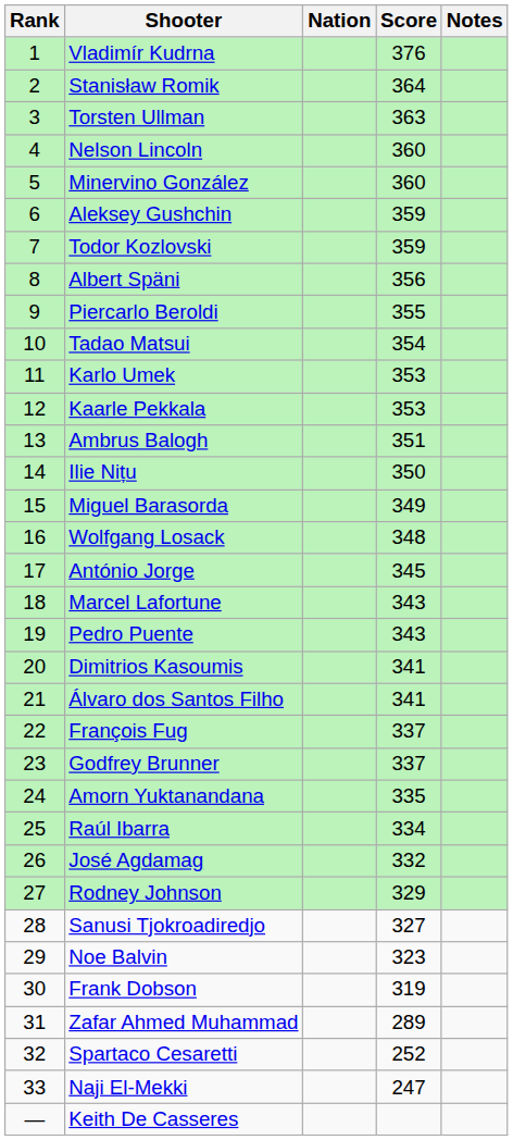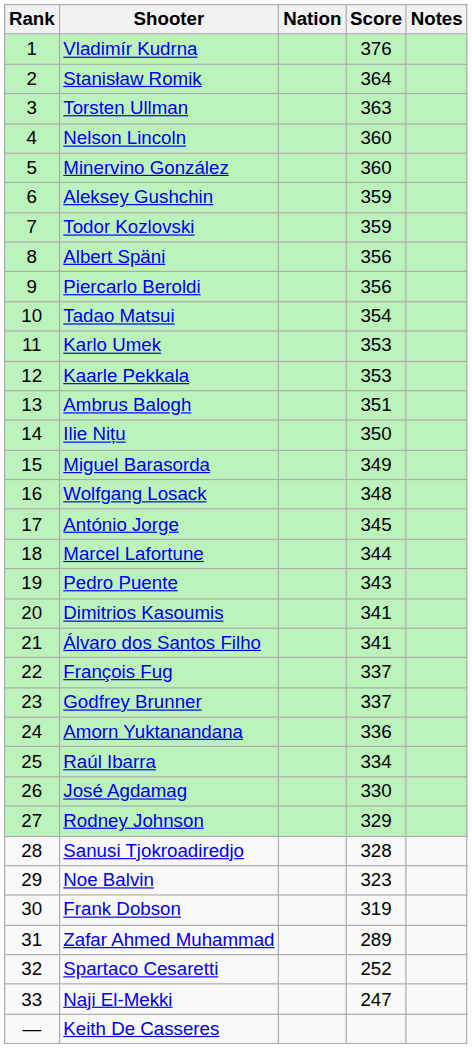 <table class="wikitable sortable" style="text-align:center">
 <tr>
 <th>Rank</th>
 <th>Shooter</th>
 <th>Nation</th>
 <th>Score</th>
 <th>Notes</th>
 </tr>
 <tr bgcolor=bbf3bb>
 <td>1</td>
 <td align=left><a href='#'>Vladimír Kudrna</a></td>
 <td align=left></td>
 <td>376</td>
 <td></td>
 </tr>
 <tr bgcolor=bbf3bb>
 <td>2</td>
 <td align=left><a href='#'>Stanisław Romik</a></td>
 <td align=left></td>
 <td>364</td>
 <td></td>
 </tr>
 <tr bgcolor=bbf3bb>
 <td>3</td>
 <td align=left><a href='#'>Torsten Ullman</a></td>
 <td align=left></td>
 <td>363</td>
 <td></td>
 </tr>
 <tr bgcolor=bbf3bb>
 <td>4</td>
 <td align=left><a href='#'>Nelson Lincoln</a></td>
 <td align=left></td>
 <td>360</td>
 <td></td>
 </tr>
 <tr bgcolor=bbf3bb>
 <td>5</td>
 <td align=left><a href='#'>Minervino González</a></td>
 <td align=left></td>
 <td>360</td>
 <td></td>
 </tr>
 <tr bgcolor=bbf3bb>
 <td>6</td>
 <td align=left><a href='#'>Aleksey Gushchin</a></td>
 <td align=left></td>
 <td>359</td>
 <td></td>
 </tr>
 <tr bgcolor=bbf3bb>
 <td>7</td>
 <td align=left><a href='#'>Todor Kozlovski</a></td>
 <td align=left></td>
 <td>359</td>
 <td></td>
 </tr>
 <tr bgcolor=bbf3bb>
 <td>8</td>
 <td align=left><a href='#'>Albert Späni</a></td>
 <td align=left></td>
 <td>356</td>
 <td></td>
 </tr>
 <tr bgcolor=bbf3bb>
 <td>9</td>
 <td align=left><a href='#'>Piercarlo Beroldi</a></td>
 <td align=left></td>
-<td>355</td>
+<td>356</td>
 <td></td>
 </tr>
 <tr bgcolor=bbf3bb>
 <td>10</td>
 <td align=left><a href='#'>Tadao Matsui</a></td>
 <td align=left></td>
 <td>354</td>
 <td></td>
 </tr>
 <tr bgcolor=bbf3bb>
 <td>11</td>
 <td align=left><a href='#'>Karlo Umek</a></td>
 <td align=left></td>
 <td>353</td>
 <td></td>
 </tr>
 <tr bgcolor=bbf3bb>
 <td>12</td>
 <td align=left><a href='#'>Kaarle Pekkala</a></td>
 <td align=left></td>
 <td>353</td>
 <td></td>
 </tr>
 <tr bgcolor=bbf3bb>
 <td>13</td>
 <td align=left><a href='#'>Ambrus Balogh</a></td>
 <td align=left></td>
 <td>351</td>
 <td></td>
 </tr>
 <tr bgcolor=bbf3bb>
 <td>14</td>
 <td align=left><a href='#'>Ilie Nițu</a></td>
 <td align=left></td>
 <td>350</td>
 <td></td>
 </tr>
 <tr bgcolor=bbf3bb>
 <td>15</td>
 <td align=left><a href='#'>Miguel Barasorda</a></td>
 <td align=left></td>
 <td>349</td>
 <td></td>
 </tr>
 <tr bgcolor=bbf3bb>
 <td>16</td>
 <td align=left><a href='#'>Wolfgang Losack</a></td>
 <td align=left></td>
 <td>348</td>
 <td></td>
 </tr>
 <tr bgcolor=bbf3bb>
 <td>17</td>
 <td align=left><a href='#'>António Jorge</a></td>
 <td align=left></td>
 <td>345</td>
 <td></td>
 </tr>
 <tr bgcolor=bbf3bb>
 <td>18</td>
 <td align=left><a href='#'>Marcel Lafortune</a></td>
 <td align=left></td>
-<td>343</td>
+<td>344</td>
 <td></td>
 </tr>
 <tr bgcolor=bbf3bb>
 <td>19</td>
 <td align=left><a href='#'>Pedro Puente</a></td>
 <td align=left></td>
 <td>343</td>
 <td></td>
 </tr>
 <tr bgcolor=bbf3bb>
 <td>20</td>
 <td align=left><a href='#'>Dimitrios Kasoumis</a></td>
 <td align=left></td>
 <td>341</td>
 <td></td>
 </tr>
 <tr bgcolor=bbf3bb>
 <td>21</td>
 <td align=left><a href='#'>Álvaro dos Santos Filho</a></td>
 <td align=left></td>
 <td>341</td>
 <td></td>
 </tr>
 <tr bgcolor=bbf3bb>
 <td>22</td>
 <td align=left><a href='#'>François Fug</a></td>
 <td align=left></td>
 <td>337</td>
 <td></td>
 </tr>
 <tr bgcolor=bbf3bb>
 <td>23</td>
 <td align=left><a href='#'>Godfrey Brunner</a></td>
 <td align=left></td>
 <td>337</td>
 <td></td>
 </tr>
 <tr bgcolor=bbf3bb>
 <td>24</td>
 <td align=left><a href='#'>Amorn Yuktanandana</a></td>
 <td align=left></td>
-<td>335</td>
+<td>336</td>
 <td></td>
 </tr>
 <tr bgcolor=bbf3bb>
 <td>25</td>
 <td align=left><a href='#'>Raúl Ibarra</a></td>
 <td align=left></td>
 <td>334</td>
 <td></td>
 </tr>
 <tr bgcolor=bbf3bb>
 <td>26</td>
 <td align=left><a href='#'>José Agdamag</a></td>
 <td align=left></td>
-<td>332</td>
+<td>330</td>
 <td></td>
 </tr>
 <tr bgcolor=bbf3bb>
 <td>27</td>
 <td align=left><a href='#'>Rodney Johnson</a></td>
 <td align=left></td>
 <td>329</td>
 <td></td>
 </tr>
 <tr>
 <td>28</td>
 <td align=left><a href='#'>Sanusi Tjokroadiredjo</a></td>
 <td align=left></td>
-<td>327</td>
+<td>328</td>
 <td></td>
 </tr>
 <tr>
 <td>29</td>
 <td align=left><a href='#'>Noe Balvin</a></td>
 <td align=left></td>
 <td>323</td>
 <td></td>
 </tr>
 <tr>
 <td>30</td>
 <td align=left><a href='#'>Frank Dobson</a></td>
 <td align=left></td>
 <td>319</td>
 <td></td>
 </tr>
 <tr>
 <td>31</td>
 <td align=left><a href='#'>Zafar Ahmed Muhammad</a></td>
 <td align=left></td>
 <td>289</td>
 <td></td>
 </tr>
 <tr>
 <td>32</td>
 <td align=left><a href='#'>Spartaco Cesaretti</a></td>
 <td align=left></td>
 <td>252</td>
 <td></td>
 </tr>
 <tr>
 <td>33</td>
 <td align=left><a href='#'>Naji El-Mekki</a></td>
 <td align=left></td>
 <td>247</td>
 <td></td>
 </tr>
 <tr>
 <td data-sort-value=34>—</td>
 <td align=left><a href='#'>Keith De Casseres</a></td>
 <td align=left></td>
 <td data-sort-value=0.000></td>
 <td></td>
 </tr>
 </table>
